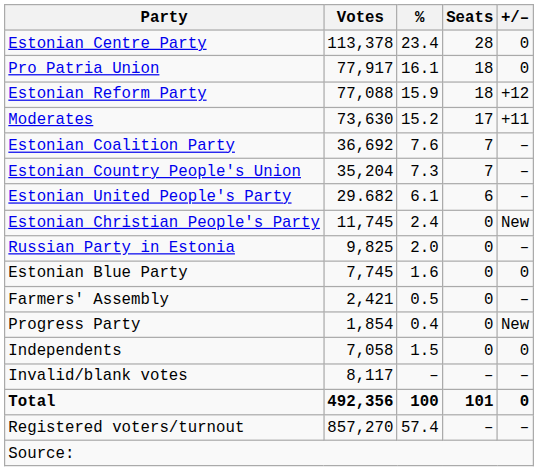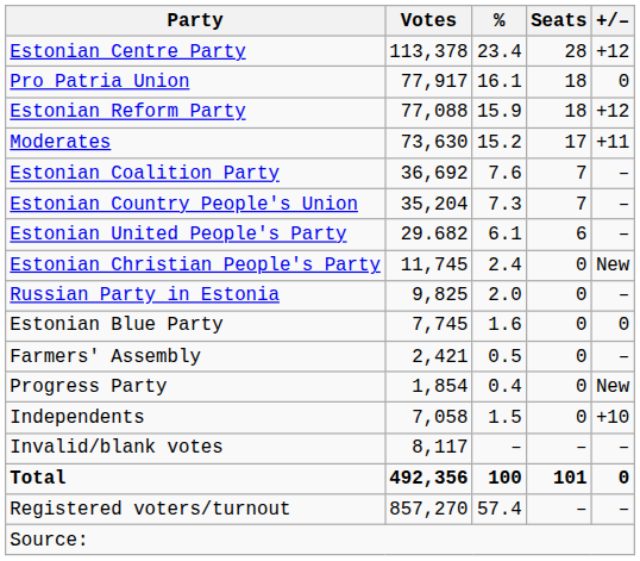 <table class=wikitable style=text-align:right>
 <tr>
 <th>Party</th>
 <th>Votes</th>
 <th>%</th>
 <th>Seats</th>
 <th>+/–</th>
 </tr>
 <tr>
 <td align=left><a href='#'>Estonian Centre Party</a></td>
 <td>113,378</td>
 <td>23.4</td>
 <td>28</td>
-<td>0</td>
+<td>+12</td>
 </tr>
 <tr>
 <td align=left><a href='#'>Pro Patria Union</a></td>
 <td>77,917</td>
 <td>16.1</td>
 <td>18</td>
 <td>0</td>
 </tr>
 <tr>
 <td align=left><a href='#'>Estonian Reform Party</a></td>
 <td>77,088</td>
 <td>15.9</td>
 <td>18</td>
 <td>+12</td>
 </tr>
 <tr>
 <td align=left><a href='#'>Moderates</a> </td>
 <td>73,630</td>
 <td>15.2</td>
 <td>17</td>
 <td>+11</td>
 </tr>
 <tr>
 <td align=left><a href='#'>Estonian Coalition Party</a> </td>
 <td>36,692</td>
 <td>7.6</td>
 <td>7</td>
 <td>–</td>
 </tr>
 <tr>
 <td align=left><a href='#'>Estonian Country People's Union</a></td>
 <td>35,204</td>
 <td>7.3</td>
 <td>7</td>
 <td>–</td>
 </tr>
 <tr>
 <td align=left><a href='#'>Estonian United People's Party</a> </td>
 <td>29.682</td>
 <td>6.1</td>
 <td>6</td>
 <td>–</td>
 </tr>
 <tr>
 <td align=left><a href='#'>Estonian Christian People's Party</a></td>
 <td>11,745</td>
 <td>2.4</td>
 <td>0</td>
 <td>New</td>
 </tr>
 <tr>
 <td align=left><a href='#'>Russian Party in Estonia</a></td>
 <td>9,825</td>
 <td>2.0</td>
 <td>0</td>
 <td>–</td>
 </tr>
 <tr>
 <td align=left>Estonian Blue Party</td>
 <td>7,745</td>
 <td>1.6</td>
 <td>0</td>
 <td>0</td>
 </tr>
 <tr>
 <td align=left>Farmers' Assembly</td>
 <td>2,421</td>
 <td>0.5</td>
 <td>0</td>
 <td>–</td>
 </tr>
 <tr>
 <td align=left>Progress Party</td>
 <td>1,854</td>
 <td>0.4</td>
 <td>0</td>
 <td>New</td>
 </tr>
 <tr>
 <td align=left>Independents</td>
 <td>7,058</td>
 <td>1.5</td>
 <td>0</td>
-<td>0</td>
+<td>+10</td>
 </tr>
 <tr>
 <td align=left>Invalid/blank votes</td>
 <td>8,117</td>
 <td>–</td>
 <td>–</td>
 <td>–</td>
 </tr>
 <tr>
 <td align=left><strong>Total</strong></td>
 <td><strong>492,356</strong></td>
 <td><strong>100</strong></td>
 <td><strong>101</strong></td>
 <td><strong>0</strong></td>
 </tr>
 <tr>
 <td align=left>Registered voters/turnout</td>
 <td>857,270</td>
 <td>57.4</td>
 <td>–</td>
 <td>–</td>
 </tr>
 <tr>
 <td align=left colspan=5>Source:</td>
 </tr>
 </table>
